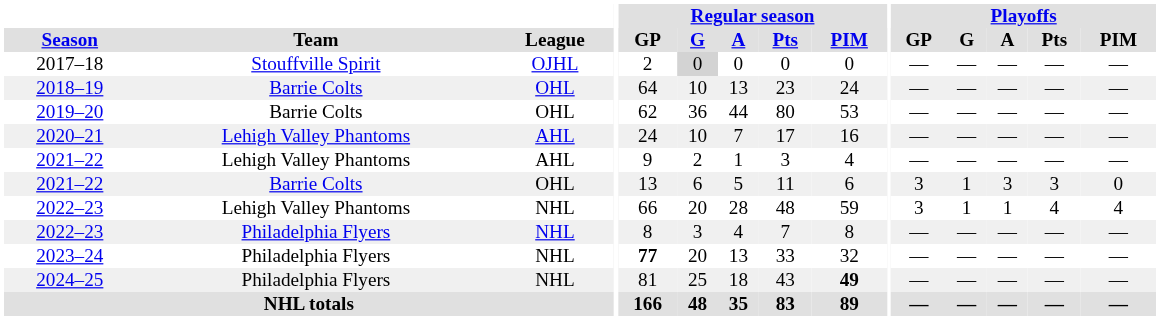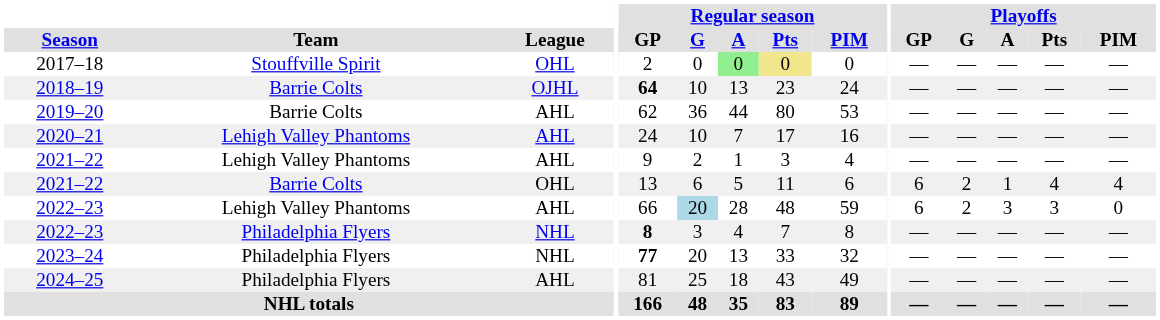 <table border="0" cellpadding="1" cellspacing="0" style="text-align:center; width:60em">
 <tr bgcolor="#e0e0e0">
 <th colspan="3" bgcolor="#ffffff"></th>
 <th rowspan="100" bgcolor="#ffffff"></th>
 <th colspan="5"><a href='#'>Regular season</a></th>
 <th rowspan="100" bgcolor="#ffffff"></th>
 <th colspan="5"><a href='#'>Playoffs</a></th>
 </tr>
 <tr bgcolor="#e0e0e0">
 <th><a href='#'>Season</a></th>
 <th>Team</th>
 <th>League</th>
 <th>GP</th>
 <th><a href='#'>G</a></th>
 <th><a href='#'>A</a></th>
 <th><a href='#'>Pts</a></th>
 <th><a href='#'>PIM</a></th>
 <th>GP</th>
 <th>G</th>
 <th>A</th>
 <th>Pts</th>
 <th>PIM</th>
 </tr>
 <tr>
 <td>2017–18</td>
 <td><a href='#'>Stouffville Spirit</a></td>
-<td><a href='#'>OJHL</a></td>
+<td><a href='#'>OHL</a></td>
 <td>2</td>
-<td style="background: lightgrey;">0</td>
 <td>0</td>
-<td>0</td>
+<td style="background: lightgreen;">0</td>
+<td style="background: khaki;">0</td>
 <td>0</td>
 <td>—</td>
 <td>—</td>
 <td>—</td>
 <td>—</td>
 <td>—</td>
 </tr>
 <tr bgcolor="#f0f0f0">
 <td><a href='#'>2018–19</a></td>
 <td><a href='#'>Barrie Colts</a></td>
-<td><a href='#'>OHL</a></td>
-<td>64</td>
+<td><a href='#'>OJHL</a></td>
+<td><strong>64</strong></td>
 <td>10</td>
 <td>13</td>
 <td>23</td>
 <td>24</td>
 <td>—</td>
 <td>—</td>
 <td>—</td>
 <td>—</td>
 <td>—</td>
 </tr>
 <tr>
 <td><a href='#'>2019–20</a></td>
 <td>Barrie Colts</td>
-<td>OHL</td>
+<td>AHL</td>
 <td>62</td>
 <td>36</td>
 <td>44</td>
 <td>80</td>
 <td>53</td>
 <td>—</td>
 <td>—</td>
 <td>—</td>
 <td>—</td>
 <td>—</td>
 </tr>
 <tr bgcolor="#f0f0f0">
 <td><a href='#'>2020–21</a></td>
 <td><a href='#'>Lehigh Valley Phantoms</a></td>
 <td><a href='#'>AHL</a></td>
 <td>24</td>
 <td>10</td>
 <td>7</td>
 <td>17</td>
 <td>16</td>
 <td>—</td>
 <td>—</td>
 <td>—</td>
 <td>—</td>
 <td>—</td>
 </tr>
 <tr>
 <td><a href='#'>2021–22</a></td>
 <td>Lehigh Valley Phantoms</td>
 <td>AHL</td>
 <td>9</td>
 <td>2</td>
 <td>1</td>
 <td>3</td>
 <td>4</td>
 <td>—</td>
 <td>—</td>
 <td>—</td>
 <td>—</td>
 <td>—</td>
 </tr>
 <tr bgcolor="#f0f0f0">
 <td><a href='#'>2021–22</a></td>
 <td><a href='#'>Barrie Colts</a></td>
 <td>OHL</td>
 <td>13</td>
 <td>6</td>
 <td>5</td>
 <td>11</td>
 <td>6</td>
-<td>3</td>
+<td>6</td>
+<td>2</td>
 <td>1</td>
-<td>3</td>
-<td>3</td>
-<td>0</td>
+<td>4</td>
+<td>4</td>
 </tr>
 <tr>
 <td><a href='#'>2022–23</a></td>
 <td>Lehigh Valley Phantoms</td>
-<td>NHL</td>
+<td>AHL</td>
 <td>66</td>
-<td>20</td>
+<td style="background: lightblue;">20</td>
 <td>28</td>
 <td>48</td>
 <td>59</td>
+<td>6</td>
+<td>2</td>
 <td>3</td>
-<td>1</td>
-<td>1</td>
-<td>4</td>
-<td>4</td>
+<td>3</td>
+<td>0</td>
 </tr>
 <tr bgcolor="#f0f0f0">
 <td><a href='#'>2022–23</a></td>
 <td><a href='#'>Philadelphia Flyers</a></td>
 <td><a href='#'>NHL</a></td>
-<td>8</td>
+<td><strong>8</strong></td>
 <td>3</td>
 <td>4</td>
 <td>7</td>
 <td>8</td>
 <td>—</td>
 <td>—</td>
 <td>—</td>
 <td>—</td>
 <td>—</td>
 </tr>
 <tr>
 <td><a href='#'>2023–24</a></td>
 <td>Philadelphia Flyers</td>
 <td>NHL</td>
 <td><strong>77</strong></td>
 <td>20</td>
 <td>13</td>
 <td>33</td>
 <td>32</td>
 <td>—</td>
 <td>—</td>
 <td>—</td>
 <td>—</td>
 <td>—</td>
 </tr>
 <tr bgcolor="#f0f0f0">
 <td><a href='#'>2024–25</a></td>
 <td>Philadelphia Flyers</td>
-<td>NHL</td>
+<td>AHL</td>
 <td>81</td>
 <td>25</td>
 <td>18</td>
 <td>43</td>
-<td><strong>49</strong></td>
+<td>49</td>
 <td>—</td>
 <td>—</td>
 <td>—</td>
 <td>—</td>
 <td>—</td>
 </tr>
 <tr bgcolor="#e0e0e0">
 <th colspan="3">NHL totals</th>
 <th>166</th>
 <th>48</th>
 <th>35</th>
 <th>83</th>
 <th>89</th>
 <th>—</th>
 <th>—</th>
 <th>—</th>
 <th>—</th>
 <th>—</th>
 </tr>
 </table>
